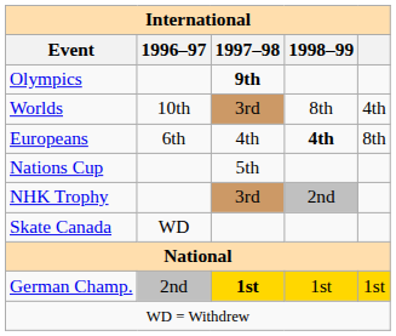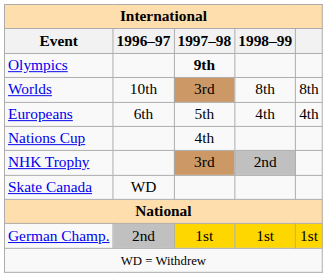 <table class="wikitable" style="text-align:center">
 <tr>
 <th style="background-color: #ffdead; " colspan=5 align=center>International</th>
 </tr>
 <tr>
 <th>Event</th>
 <th>1996–97</th>
 <th>1997–98</th>
 <th>1998–99</th>
 <th></th>
 </tr>
 <tr>
 <td align=left><a href='#'>Olympics</a></td>
 <td></td>
 <td><strong>9th</strong></td>
 <td></td>
 <td></td>
 </tr>
 <tr>
 <td align=left><a href='#'>Worlds</a></td>
 <td>10th</td>
 <td bgcolor=cc9966>3rd</td>
 <td>8th</td>
-<td>4th</td>
+<td>8th</td>
 </tr>
 <tr>
 <td align=left><a href='#'>Europeans</a></td>
 <td>6th</td>
+<td>5th</td>
 <td>4th</td>
-<td><strong>4th</strong></td>
-<td>8th</td>
+<td>4th</td>
 </tr>
 <tr>
 <td align=left> <a href='#'>Nations Cup</a></td>
 <td></td>
-<td>5th</td>
+<td>4th</td>
 <td></td>
 <td></td>
 </tr>
 <tr>
 <td align=left> <a href='#'>NHK Trophy</a></td>
 <td></td>
 <td bgcolor=cc9966>3rd</td>
 <td bgcolor=silver>2nd</td>
 <td></td>
 </tr>
 <tr>
 <td align=left> <a href='#'>Skate Canada</a></td>
 <td>WD</td>
 <td></td>
 <td></td>
 <td></td>
 </tr>
 <tr>
 <th style="background-color: #ffdead; " colspan=5 align=center>National</th>
 </tr>
 <tr>
 <td align=left><a href='#'>German Champ.</a></td>
 <td bgcolor=silver>2nd</td>
-<td bgcolor=gold><strong>1st</strong></td>
+<td bgcolor=gold>1st</td>
 <td bgcolor=gold>1st</td>
 <td bgcolor=gold>1st</td>
 </tr>
 <tr>
 <td colspan=5 align=center><small> WD = Withdrew </small></td>
 </tr>
 </table>
